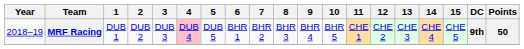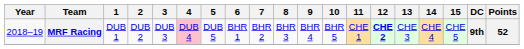 <table class="wikitable" style="text-align:center; font-size:85%">
 <tr>
 <th>Year</th>
 <th>Team</th>
 <th>1</th>
 <th>2</th>
 <th>3</th>
 <th>4</th>
 <th>5</th>
 <th>6</th>
 <th>7</th>
 <th>8</th>
 <th>9</th>
 <th>10</th>
 <th>11</th>
 <th>12</th>
 <th>13</th>
 <th>14</th>
 <th>15</th>
 <th>DC</th>
 <th>Points</th>
 </tr>
 <tr>
 <td nowrap><a href='#'>2018–19</a></td>
 <th nowrap><a href='#'>MRF Racing</a></th>
 <td><a href='#'>DUB<br>1</a></td>
 <td><a href='#'>DUB<br>2</a></td>
 <td><a href='#'>DUB<br>3</a></td>
 <td style="background: pink;"><a href='#'>DUB<br>4</a></td>
 <td><a href='#'>DUB<br>5</a></td>
 <td><a href='#'>BHR<br>1</a></td>
 <td><a href='#'>BHR<br>2</a></td>
 <td><a href='#'>BHR<br>3</a></td>
 <td><a href='#'>BHR<br>4</a></td>
 <td><a href='#'>BHR<br>5</a></td>
 <td style="background:#FFDF9F;"><a href='#'>CHE<br>1</a><br></td>
-<td style="background:#DFFFDF;"><a href='#'>CHE<br>2</a><br></td>
+<td style="background:#DFFFDF;"><strong><a href='#'>CHE<br>2</a><br></strong></td>
 <td style="background:#DFFFDF;"><a href='#'>CHE<br>3</a><br></td>
 <td style="background:#FFDF9F;"><a href='#'>CHE<br>4</a><br></td>
 <td style="background:#DFFFDF;"><a href='#'>CHE<br>5</a><br></td>
 <th>9th</th>
-<th>50</th>
+<th>52</th>
 </tr>
 <tr>
 </tr>
 </table>
